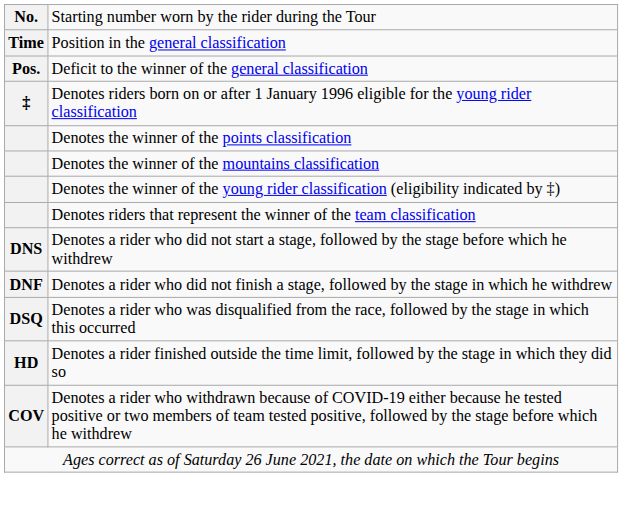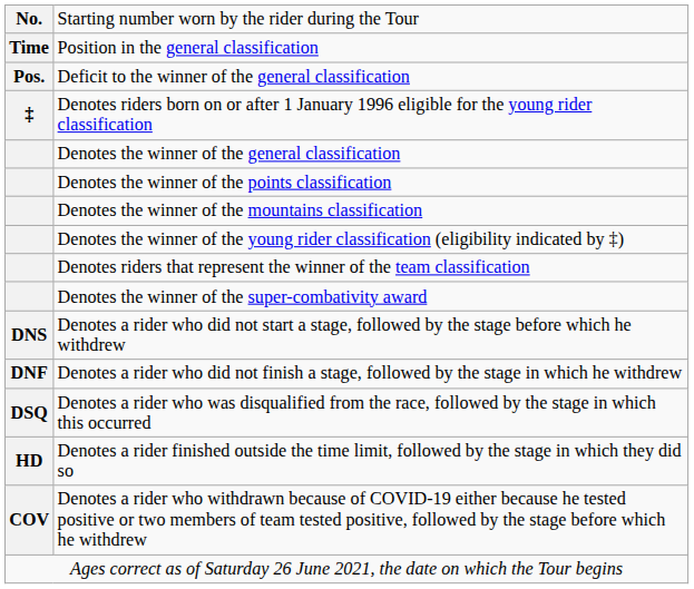 <table class="wikitable">
 <tr>
 <th scope="row" style="text-align:center;">No.</th>
 <td>Starting number worn by the rider during the Tour</td>
 </tr>
 <tr>
 <th scope="row" style="text-align:center;">Time</th>
 <td>Position in the <a href='#'>general classification</a></td>
 </tr>
 <tr>
 <th scope="row" style="text-align:center;">Pos.</th>
 <td>Deficit to the winner of the <a href='#'>general classification</a></td>
 </tr>
 <tr>
 <th scope="row" style="text-align:center;">‡</th>
 <td>Denotes riders born on or after 1 January 1996 eligible for the <a href='#'>young rider classification</a></td>
 </tr>
 <tr>
 <th scope="row" style="text-align:center;"></th>
+<td>Denotes the winner of the <a href='#'>general classification</a></td>
+</tr>
+<tr>
+<th scope="row" style="text-align:center;"></th>
 <td>Denotes the winner of the <a href='#'>points classification</a></td>
 </tr>
 <tr>
 <th scope="row" style="text-align:center;"></th>
 <td>Denotes the winner of the <a href='#'>mountains classification</a></td>
 </tr>
 <tr>
 <th scope="row" style="text-align:center;"></th>
 <td>Denotes the winner of the <a href='#'>young rider classification</a> (eligibility indicated by ‡)</td>
 </tr>
 <tr>
 <th scope="row" style="text-align:center;"></th>
 <td>Denotes riders that represent the winner of the <a href='#'>team classification</a></td>
+</tr>
+<tr>
+<th scope="row" style="text-align:center;"></th>
+<td>Denotes the winner of the <a href='#'>super-combativity award</a></td>
 </tr>
 <tr>
 <th scope="row" style="text-align:center;">DNS</th>
 <td>Denotes a rider who did not start a stage, followed by the stage before which he withdrew</td>
 </tr>
 <tr>
 <th scope="row" style="text-align:center;">DNF</th>
 <td>Denotes a rider who did not finish a stage, followed by the stage in which he withdrew</td>
 </tr>
 <tr>
 <th scope="row" style="text-align:center;">DSQ</th>
 <td>Denotes a rider who was disqualified from the race, followed by the stage in which this occurred</td>
 </tr>
 <tr>
 <th scope="row" style="text-align:center;">HD</th>
 <td>Denotes a rider finished outside the time limit, followed by the stage in which they did so</td>
 </tr>
 <tr>
 <th scope="row" style="text-align:center;">COV</th>
 <td>Denotes a rider who withdrawn because of COVID-19 either because he tested positive or two members of team tested positive, followed by the stage before which he withdrew</td>
 </tr>
 <tr>
 <td style="text-align:center;" colspan="2"><em>Ages correct as of Saturday 26 June 2021, the date on which the Tour begins</em></td>
 </tr>
 </table>
